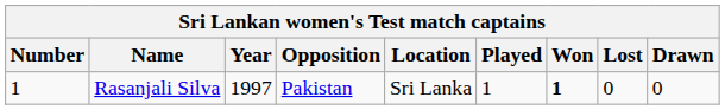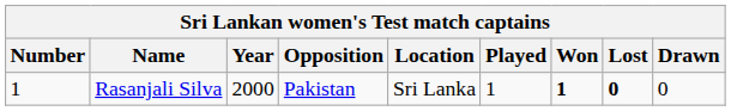 <table class="wikitable">
 <tr>
 <th bgcolor="#efefef" colspan=9>Sri Lankan women's Test match captains</th>
 </tr>
 <tr bgcolor="#efefef">
 <th>Number</th>
 <th>Name</th>
 <th>Year</th>
 <th>Opposition</th>
 <th>Location</th>
 <th>Played</th>
 <th>Won</th>
 <th>Lost</th>
 <th>Drawn</th>
 </tr>
 <tr>
 <td>1</td>
 <td><a href='#'>Rasanjali Silva</a></td>
-<td>1997</td>
+<td>2000</td>
 <td><a href='#'>Pakistan</a></td>
 <td>Sri Lanka</td>
 <td>1</td>
 <td><strong>1</strong></td>
-<td>0</td>
+<td><strong>0</strong></td>
 <td>0</td>
 </tr>
 </table>
